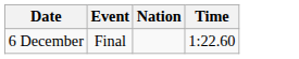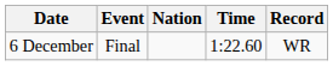 <table class=wikitable style=text-align:center>
 <tr>
 <th>Date</th>
 <th>Event</th>
 <th>Nation</th>
 <th>Time</th>
+<th>Record</th>
 </tr>
 <tr>
 <td>6 December</td>
 <td>Final</td>
 <td align=left></td>
 <td>1:22.60</td>
+<td>WR</td>
 </tr>
 </table>
